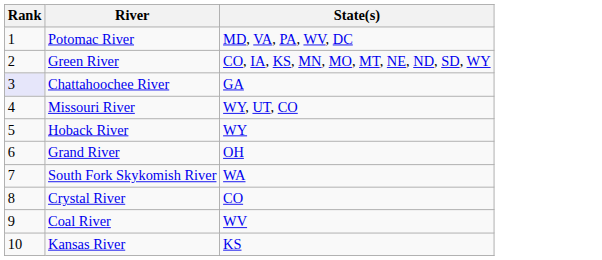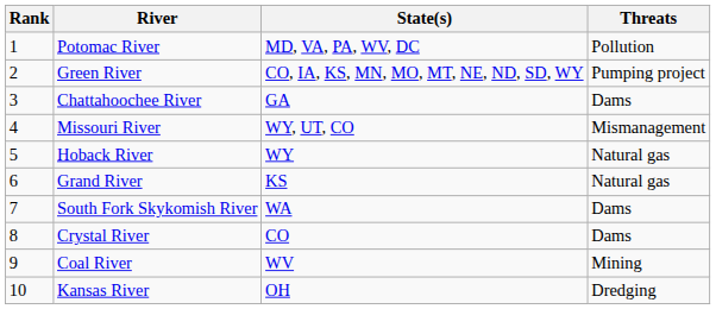 <table class="wikitable sortable">
 <tr>
 <th>Rank</th>
 <th>River</th>
 <th>State(s)</th>
+<th>Threats</th>
 </tr>
 <tr>
 <td>1</td>
 <td><a href='#'>Potomac River</a></td>
 <td><a href='#'>MD</a>, <a href='#'>VA</a>, <a href='#'>PA</a>, <a href='#'>WV</a>, <a href='#'>DC</a></td>
+<td>Pollution</td>
 </tr>
 <tr>
 <td>2</td>
 <td><a href='#'>Green River</a></td>
 <td><a href='#'>CO</a>, <a href='#'>IA</a>, <a href='#'>KS</a>, <a href='#'>MN</a>, <a href='#'>MO</a>, <a href='#'>MT</a>,  <a href='#'>NE</a>, <a href='#'>ND</a>, <a href='#'>SD</a>, <a href='#'>WY</a></td>
+<td>Pumping project</td>
 </tr>
 <tr>
-<td style="background: lavender;">3</td>
+<td>3</td>
 <td><a href='#'>Chattahoochee River</a></td>
 <td><a href='#'>GA</a></td>
+<td>Dams</td>
 </tr>
 <tr>
 <td>4</td>
 <td><a href='#'>Missouri River</a></td>
 <td><a href='#'>WY</a>, <a href='#'>UT</a>, <a href='#'>CO</a></td>
+<td>Mismanagement</td>
 </tr>
 <tr>
 <td>5</td>
 <td><a href='#'>Hoback River</a></td>
 <td><a href='#'>WY</a></td>
+<td>Natural gas</td>
 </tr>
 <tr>
 <td>6</td>
 <td><a href='#'>Grand River</a></td>
-<td><a href='#'>OH</a></td>
+<td><a href='#'>KS</a></td>
+<td>Natural gas</td>
 </tr>
 <tr>
 <td>7</td>
 <td><a href='#'>South Fork Skykomish River</a></td>
 <td><a href='#'>WA</a></td>
+<td>Dams</td>
 </tr>
 <tr>
 <td>8</td>
 <td><a href='#'>Crystal River</a></td>
 <td><a href='#'>CO</a></td>
+<td>Dams</td>
 </tr>
 <tr>
 <td>9</td>
 <td><a href='#'>Coal River</a></td>
 <td><a href='#'>WV</a></td>
+<td>Mining</td>
 </tr>
 <tr>
 <td>10</td>
 <td><a href='#'>Kansas River</a></td>
-<td><a href='#'>KS</a></td>
+<td><a href='#'>OH</a></td>
+<td>Dredging</td>
 </tr>
 </table>
